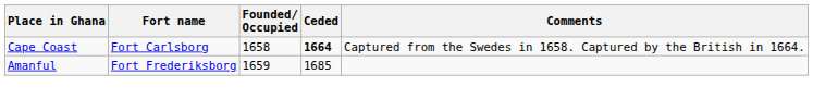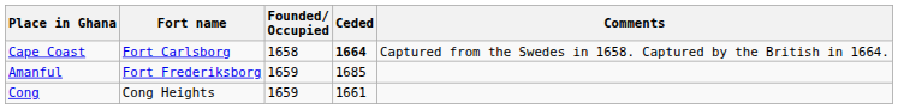 <table class="wikitable sortable">
 <tr>
 <th>Place in Ghana</th>
 <th>Fort name</th>
 <th>Founded/<br>Occupied</th>
 <th>Ceded</th>
 <th>Comments</th>
 </tr>
 <tr>
 <td><a href='#'>Cape Coast</a></td>
 <td><a href='#'>Fort Carlsborg</a></td>
 <td>1658</td>
 <td><strong>1664</strong></td>
 <td>Captured from the Swedes in 1658. Captured by the British in 1664.</td>
 </tr>
 <tr>
 <td><a href='#'>Amanful</a></td>
 <td><a href='#'>Fort Frederiksborg</a></td>
 <td>1659</td>
 <td>1685</td>
 <td></td>
 </tr>
+<tr>
+<td><a href='#'>Cong</a></td>
+<td>Cong Heights</td>
+<td>1659</td>
+<td>1661</td>
+<td></td>
+</tr>
 </table>
